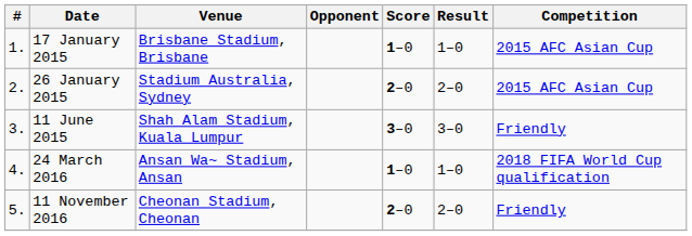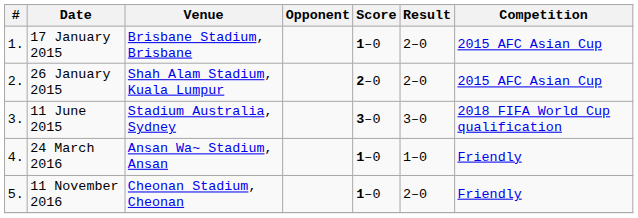 <table class="wikitable">
 <tr>
 <th>#</th>
 <th>Date</th>
 <th>Venue</th>
 <th>Opponent</th>
 <th>Score</th>
 <th>Result</th>
 <th>Competition</th>
 </tr>
 <tr>
 <td>1.</td>
 <td>17 January 2015</td>
 <td><a href='#'>Brisbane Stadium</a>, <a href='#'>Brisbane</a></td>
 <td></td>
 <td><strong>1</strong>–0</td>
-<td>1–0</td>
+<td>2–0</td>
 <td><a href='#'>2015 AFC Asian Cup</a></td>
 </tr>
 <tr>
 <td>2.</td>
 <td>26 January 2015</td>
-<td><a href='#'>Stadium Australia</a>, <a href='#'>Sydney</a></td>
+<td><a href='#'>Shah Alam Stadium</a>, <a href='#'>Kuala Lumpur</a></td>
 <td></td>
 <td><strong>2</strong>–0</td>
 <td>2–0</td>
 <td><a href='#'>2015 AFC Asian Cup</a></td>
 </tr>
 <tr>
 <td>3.</td>
 <td>11 June 2015</td>
-<td><a href='#'>Shah Alam Stadium</a>, <a href='#'>Kuala Lumpur</a></td>
+<td><a href='#'>Stadium Australia</a>, <a href='#'>Sydney</a></td>
 <td></td>
 <td><strong>3</strong>–0</td>
 <td>3–0</td>
-<td><a href='#'>Friendly</a></td>
+<td><a href='#'>2018 FIFA World Cup qualification</a></td>
 </tr>
 <tr>
 <td>4.</td>
 <td>24 March 2016</td>
 <td><a href='#'>Ansan Wa~ Stadium</a>, <a href='#'>Ansan</a></td>
 <td></td>
 <td><strong>1</strong>–0</td>
 <td>1–0</td>
-<td><a href='#'>2018 FIFA World Cup qualification</a></td>
+<td><a href='#'>Friendly</a></td>
 </tr>
 <tr>
 <td>5.</td>
 <td>11 November 2016</td>
 <td><a href='#'>Cheonan Stadium</a>, <a href='#'>Cheonan</a></td>
 <td></td>
-<td><strong>2</strong>–0</td>
+<td><strong>1</strong>–0</td>
 <td>2–0</td>
 <td><a href='#'>Friendly</a></td>
 </tr>
 <tr>
 </tr>
 </table>
